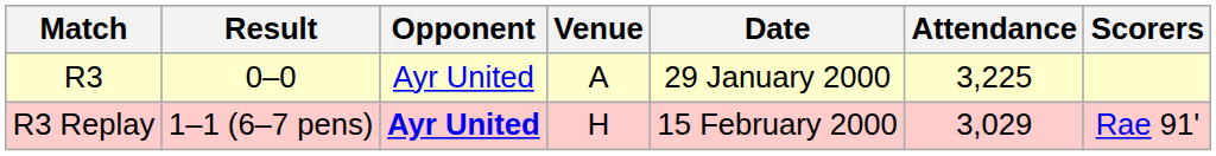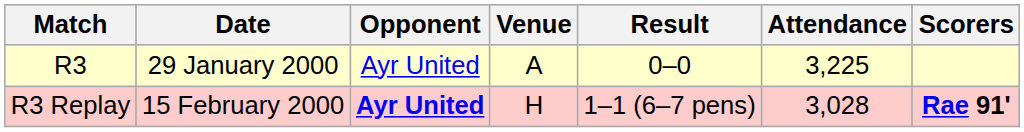 <table class="wikitable" style="font-size:100%; text-align:center">
 <tr>
 <th>Match</th>
-<th>Result</th>
+<th>Date</th>
 <th>Opponent</th>
 <th>Venue</th>
-<th>Date</th>
+<th>Result</th>
 <th>Attendance</th>
 <th>Scorers</th>
 </tr>
 <tr style="background: #FFFFCC;">
 <td>R3</td>
-<td>0–0</td>
+<td>29 January 2000</td>
 <td><a href='#'>Ayr United</a></td>
 <td>A</td>
-<td>29 January 2000</td>
+<td>0–0</td>
 <td>3,225</td>
 <td></td>
 </tr>
 <tr style="background: #FFCCCC;">
 <td>R3 Replay</td>
-<td>1–1 (6–7 pens)</td>
+<td>15 February 2000</td>
 <td><strong><a href='#'>Ayr United</a></strong></td>
 <td>H</td>
-<td>15 February 2000</td>
-<td>3,029</td>
-<td><a href='#'>Rae</a> 91'</td>
+<td>1–1 (6–7 pens)</td>
+<td>3,028</td>
+<td><strong><a href='#'>Rae</a> 91'</strong></td>
 </tr>
 </table>
